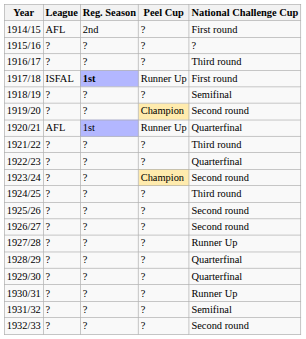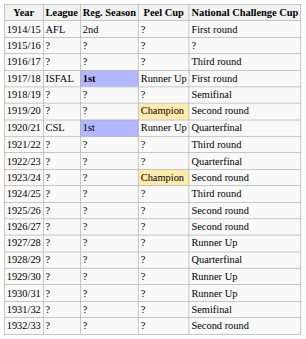 <table class="wikitable">
 <tr>
 <th>Year</th>
 <th>League</th>
 <th>Reg. Season</th>
 <th>Peel Cup</th>
 <th>National Challenge Cup</th>
 </tr>
 <tr>
 <td>1914/15</td>
 <td>AFL</td>
 <td>2nd</td>
 <td>?</td>
 <td>First round</td>
 </tr>
 <tr>
 <td>1915/16</td>
 <td>?</td>
 <td>?</td>
 <td>?</td>
 <td>?</td>
 </tr>
 <tr>
 <td>1916/17</td>
 <td>?</td>
 <td>?</td>
 <td>?</td>
 <td>Third round</td>
 </tr>
 <tr>
 <td>1917/18</td>
 <td>ISFAL</td>
 <td bgcolor="B3B7FF"><strong>1st</strong></td>
 <td>Runner Up</td>
 <td>First round</td>
 </tr>
 <tr>
 <td>1918/19</td>
 <td>?</td>
 <td>?</td>
 <td>?</td>
 <td>Semifinal</td>
 </tr>
 <tr>
 <td>1919/20</td>
 <td>?</td>
 <td>?</td>
 <td bgcolor="FFEBAD">Champion</td>
 <td>Second round</td>
 </tr>
 <tr>
 <td>1920/21</td>
-<td>AFL</td>
+<td>CSL</td>
 <td bgcolor="B3B7FF">1st</td>
 <td>Runner Up</td>
 <td>Quarterfinal</td>
 </tr>
 <tr>
 <td>1921/22</td>
 <td>?</td>
 <td>?</td>
 <td>?</td>
 <td>Third round</td>
 </tr>
 <tr>
 <td>1922/23</td>
 <td>?</td>
 <td>?</td>
 <td>?</td>
 <td>Quarterfinal</td>
 </tr>
 <tr>
 <td>1923/24</td>
 <td>?</td>
 <td>?</td>
 <td bgcolor="FFEBAD">Champion</td>
 <td>Second round</td>
 </tr>
 <tr>
 <td>1924/25</td>
 <td>?</td>
 <td>?</td>
 <td>?</td>
 <td>Third round</td>
 </tr>
 <tr>
 <td>1925/26</td>
 <td>?</td>
 <td>?</td>
 <td>?</td>
 <td>Second round</td>
 </tr>
 <tr>
 <td>1926/27</td>
 <td>?</td>
 <td>?</td>
 <td>?</td>
 <td>Second round</td>
 </tr>
 <tr>
 <td>1927/28</td>
 <td>?</td>
 <td>?</td>
 <td>?</td>
 <td>Runner Up</td>
 </tr>
 <tr>
 <td>1928/29</td>
 <td>?</td>
 <td>?</td>
 <td>?</td>
 <td>Quarterfinal</td>
 </tr>
 <tr>
 <td>1929/30</td>
 <td>?</td>
 <td>?</td>
 <td>?</td>
-<td>Quarterfinal</td>
+<td>Runner Up</td>
 </tr>
 <tr>
 <td>1930/31</td>
 <td>?</td>
 <td>?</td>
 <td>?</td>
 <td>Runner Up</td>
 </tr>
 <tr>
 <td>1931/32</td>
 <td>?</td>
 <td>?</td>
 <td>?</td>
 <td>Semifinal</td>
 </tr>
 <tr>
 <td>1932/33</td>
 <td>?</td>
 <td>?</td>
 <td>?</td>
 <td>Second round</td>
 </tr>
 </table>
